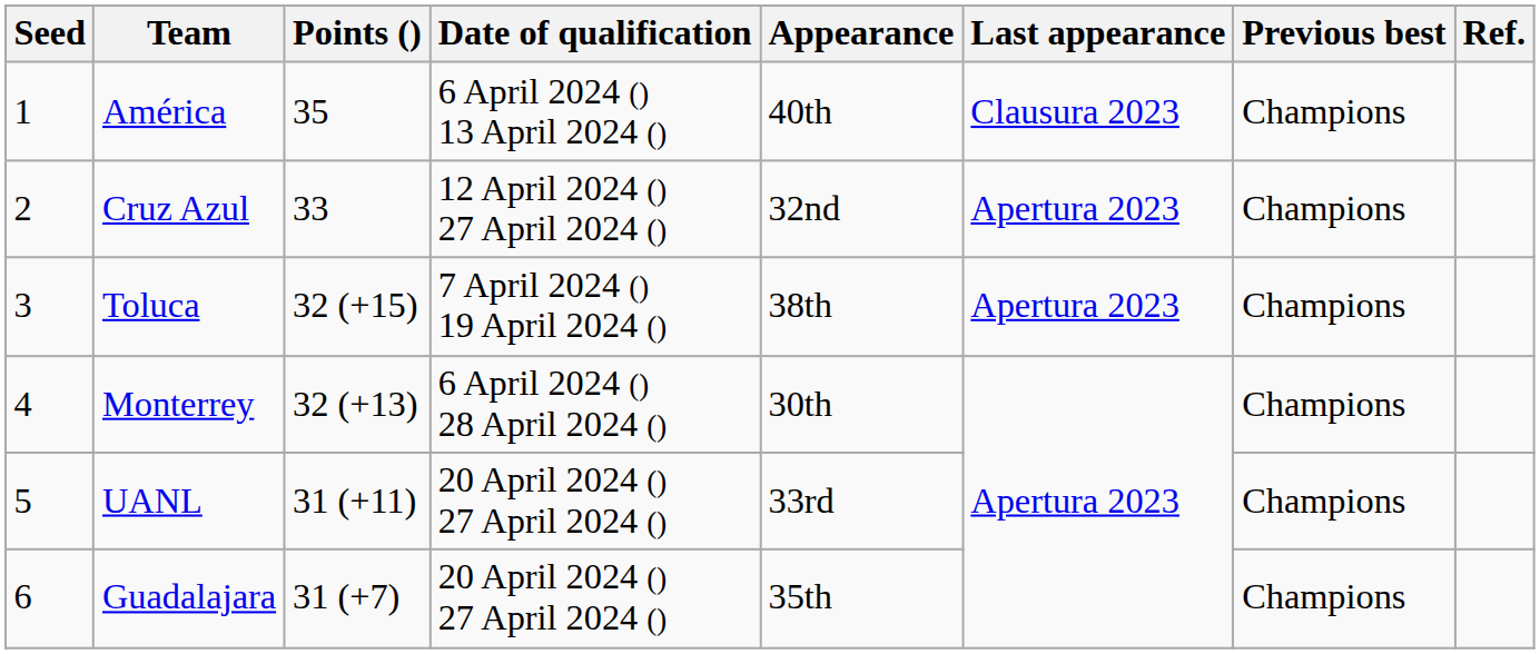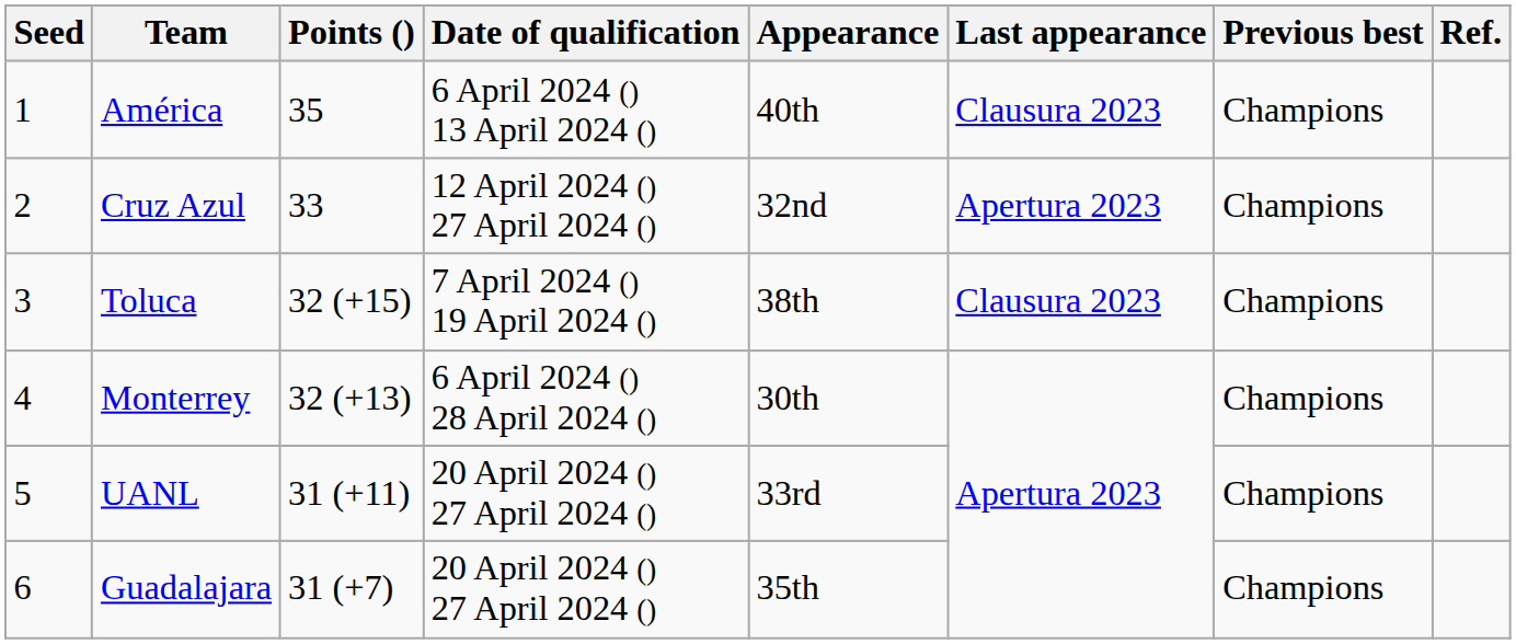 <table class="wikitable sortable">
 <tr>
 <th>Seed</th>
 <th>Team</th>
 <th>Points ()</th>
 <th>Date of qualification</th>
 <th>Appearance</th>
 <th>Last appearance</th>
 <th>Previous best </th>
 <th>Ref.</th>
 </tr>
 <tr>
 <td>1</td>
 <td><a href='#'>América</a></td>
 <td>35</td>
 <td>6 April 2024 <small>()</small><br>13 April 2024 <small>()</small></td>
 <td>40th</td>
 <td rowspan="1"><a href='#'>Clausura 2023</a></td>
 <td>Champions </td>
 <td></td>
 </tr>
 <tr>
 <td>2</td>
 <td><a href='#'>Cruz Azul</a></td>
 <td>33</td>
 <td>12 April 2024 <small>()</small><br>27 April 2024 <small>()</small></td>
 <td>32nd</td>
 <td rowspan="1"><a href='#'>Apertura 2023</a></td>
 <td>Champions </td>
 <td></td>
 </tr>
 <tr>
 <td>3</td>
 <td><a href='#'>Toluca</a></td>
 <td>32 (+15)</td>
 <td>7 April 2024 <small>()</small><br>19 April 2024 <small>()</small></td>
 <td>38th</td>
-<td rowspan="1"><a href='#'>Apertura 2023</a></td>
+<td rowspan="1"><a href='#'>Clausura 2023</a></td>
 <td>Champions </td>
 <td></td>
 </tr>
 <tr>
 <td>4</td>
 <td><a href='#'>Monterrey</a></td>
 <td>32 (+13)</td>
 <td>6 April 2024 <small>()</small><br>28 April 2024 <small>()</small></td>
 <td>30th</td>
 <td rowspan="3"><a href='#'>Apertura 2023</a></td>
 <td>Champions </td>
 <td></td>
 </tr>
 <tr>
 <td>5</td>
 <td><a href='#'>UANL</a></td>
 <td>31 (+11)</td>
 <td>20 April 2024 <small>()</small><br>27 April 2024 <small>()</small></td>
 <td>33rd</td>
 <td>Champions </td>
 <td></td>
 </tr>
 <tr>
 <td>6</td>
 <td><a href='#'>Guadalajara</a></td>
 <td>31 (+7)</td>
 <td>20 April 2024 <small>()</small><br>27 April 2024 <small>()</small></td>
 <td>35th</td>
 <td>Champions </td>
 <td></td>
 </tr>
 </table>
